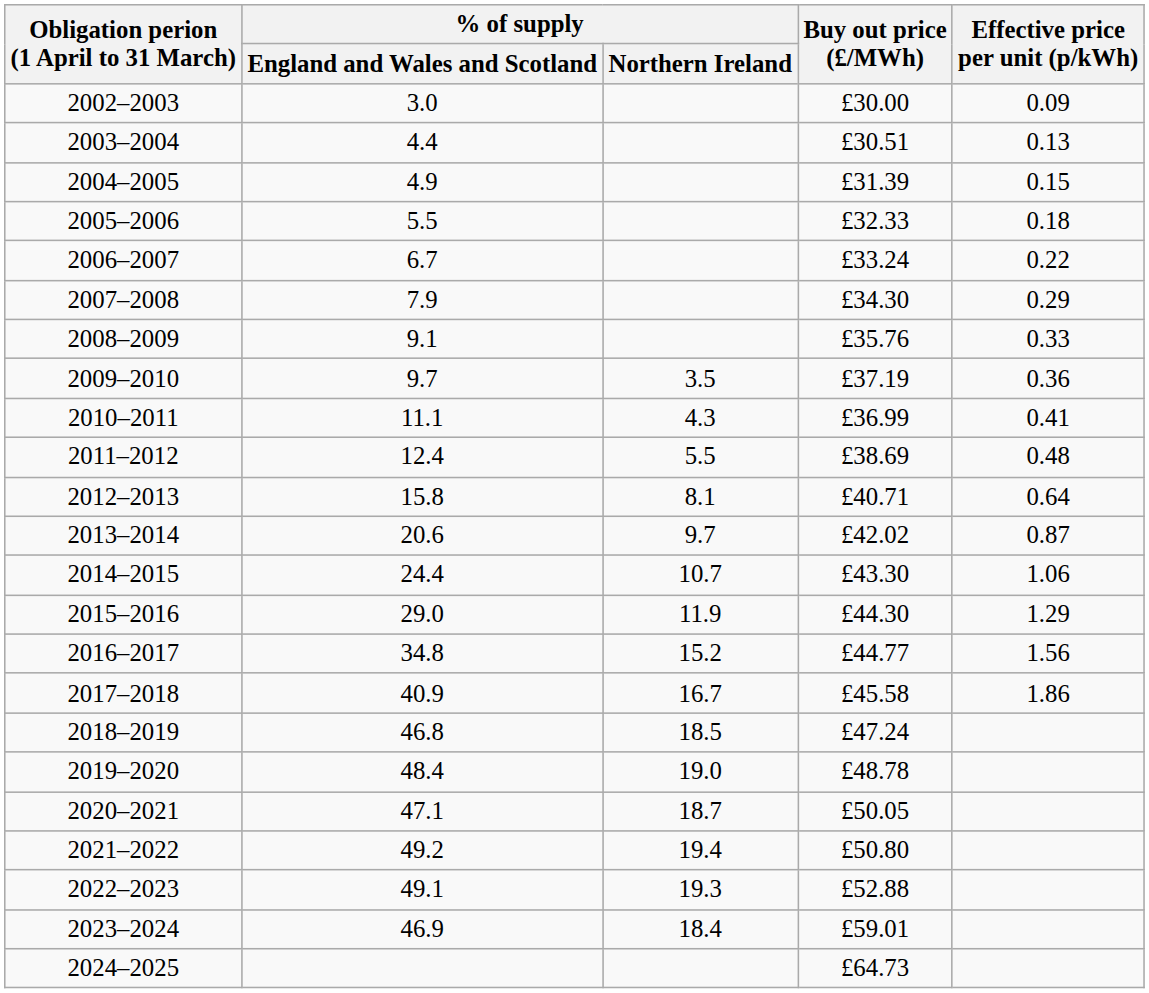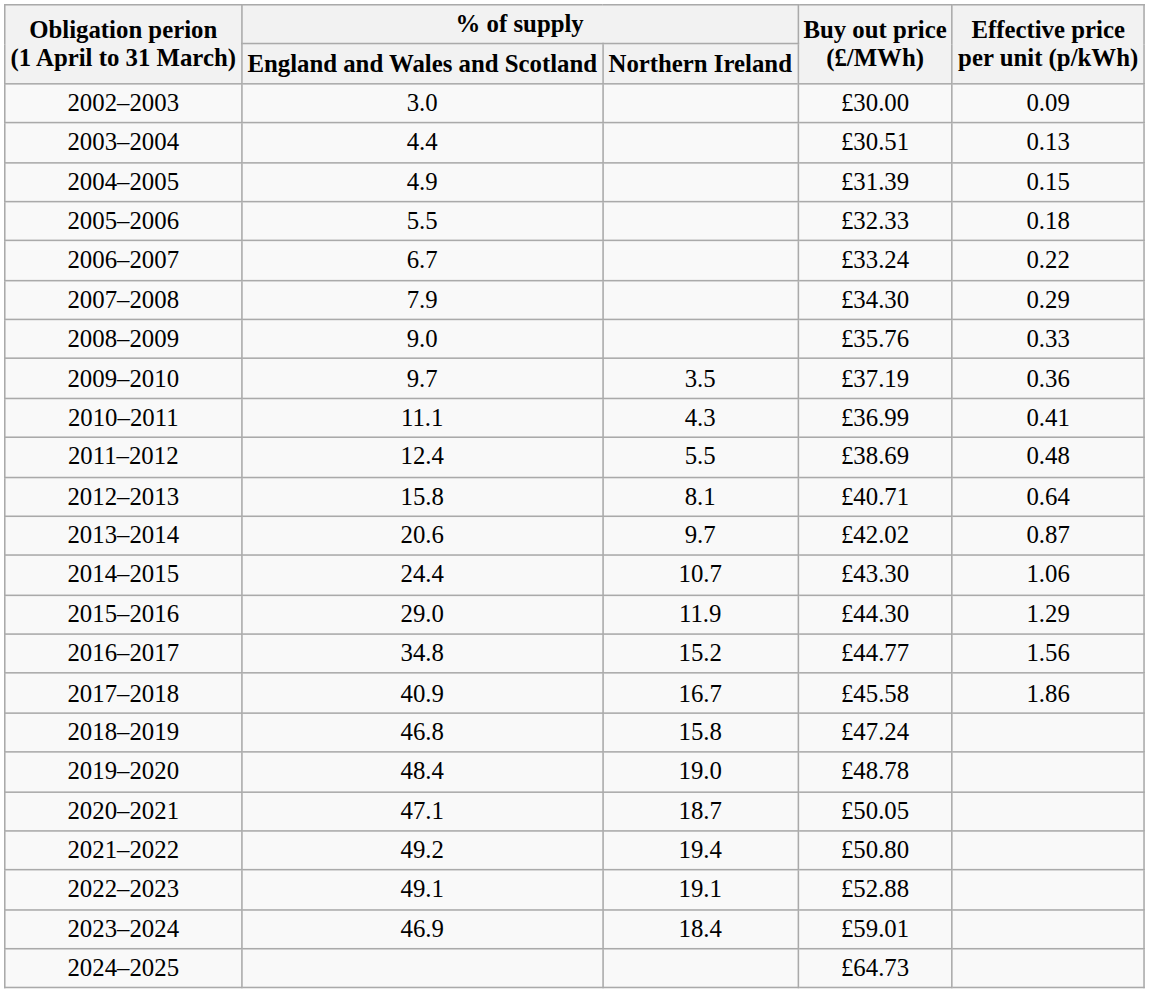 <table class="wikitable" style="text-align:center">
 <tr>
 <th rowspan="2">Obligation perion<br>(1 April to 31 March)</th>
 <th colspan="2">% of supply</th>
 <th rowspan="2">Buy out price<br>(£/MWh)</th>
 <th rowspan="2">Effective price<br>per unit (p/kWh)</th>
 </tr>
 <tr>
 <th>England and Wales and Scotland</th>
 <th>Northern Ireland</th>
 </tr>
 <tr>
 <td>2002–2003</td>
 <td>3.0</td>
 <td></td>
 <td>£30.00</td>
 <td>0.09</td>
 </tr>
 <tr>
 <td>2003–2004</td>
 <td>4.4</td>
 <td></td>
 <td>£30.51</td>
 <td>0.13</td>
 </tr>
 <tr>
 <td>2004–2005</td>
 <td>4.9</td>
 <td></td>
 <td>£31.39</td>
 <td>0.15</td>
 </tr>
 <tr>
 <td>2005–2006</td>
 <td>5.5</td>
 <td></td>
 <td>£32.33</td>
 <td>0.18</td>
 </tr>
 <tr>
 <td>2006–2007</td>
 <td>6.7</td>
 <td></td>
 <td>£33.24</td>
 <td>0.22</td>
 </tr>
 <tr>
 <td>2007–2008</td>
 <td>7.9</td>
 <td></td>
 <td>£34.30</td>
 <td>0.29</td>
 </tr>
 <tr>
 <td>2008–2009</td>
-<td>9.1</td>
+<td>9.0</td>
 <td></td>
 <td>£35.76</td>
 <td>0.33</td>
 </tr>
 <tr>
 <td>2009–2010</td>
 <td>9.7</td>
 <td>3.5</td>
 <td>£37.19</td>
 <td>0.36</td>
 </tr>
 <tr>
 <td>2010–2011</td>
 <td>11.1</td>
 <td>4.3</td>
 <td>£36.99</td>
 <td>0.41</td>
 </tr>
 <tr>
 <td>2011–2012</td>
 <td>12.4</td>
 <td>5.5</td>
 <td>£38.69</td>
 <td>0.48</td>
 </tr>
 <tr |->
 <td>2012–2013</td>
 <td>15.8</td>
 <td>8.1</td>
 <td>£40.71</td>
 <td>0.64</td>
 </tr>
 <tr>
 <td>2013–2014</td>
 <td>20.6</td>
 <td>9.7</td>
 <td>£42.02</td>
 <td>0.87</td>
 </tr>
 <tr>
 <td>2014–2015</td>
 <td>24.4</td>
 <td>10.7</td>
 <td>£43.30</td>
 <td>1.06</td>
 </tr>
 <tr>
 <td>2015–2016</td>
 <td>29.0</td>
 <td>11.9</td>
 <td>£44.30</td>
 <td>1.29</td>
 </tr>
 <tr>
 <td>2016–2017</td>
 <td>34.8</td>
 <td>15.2</td>
 <td>£44.77</td>
 <td>1.56</td>
 </tr>
 <tr>
 <td>2017–2018</td>
 <td>40.9</td>
 <td>16.7</td>
 <td>£45.58</td>
 <td>1.86</td>
 </tr>
 <tr>
 <td>2018–2019</td>
 <td>46.8</td>
-<td>18.5</td>
+<td>15.8</td>
 <td>£47.24</td>
 <td></td>
 </tr>
 <tr>
 <td>2019–2020</td>
 <td>48.4</td>
 <td>19.0</td>
 <td>£48.78</td>
 <td></td>
 </tr>
 <tr>
 <td>2020–2021</td>
 <td>47.1</td>
 <td>18.7</td>
 <td>£50.05</td>
 <td></td>
 </tr>
 <tr>
 <td>2021–2022</td>
 <td>49.2</td>
 <td>19.4</td>
 <td>£50.80</td>
 <td></td>
 </tr>
 <tr>
 <td>2022–2023</td>
 <td>49.1</td>
-<td>19.3</td>
+<td>19.1</td>
 <td>£52.88</td>
 <td></td>
 </tr>
 <tr>
 <td>2023–2024</td>
 <td>46.9</td>
 <td>18.4</td>
 <td>£59.01</td>
 <td></td>
 </tr>
 <tr>
 <td>2024–2025</td>
 <td></td>
 <td></td>
 <td>£64.73</td>
 <td></td>
 </tr>
 </table>
